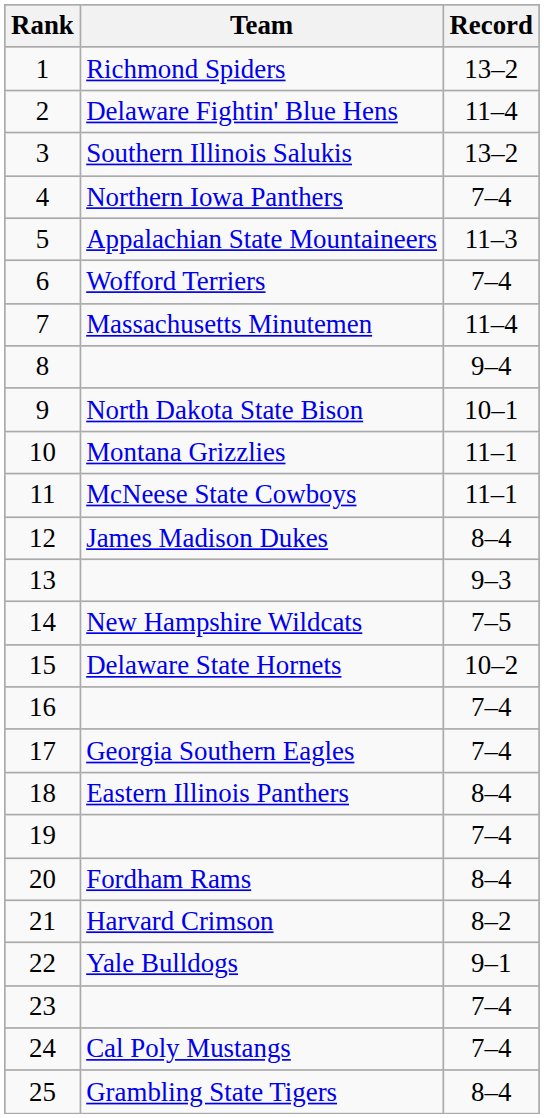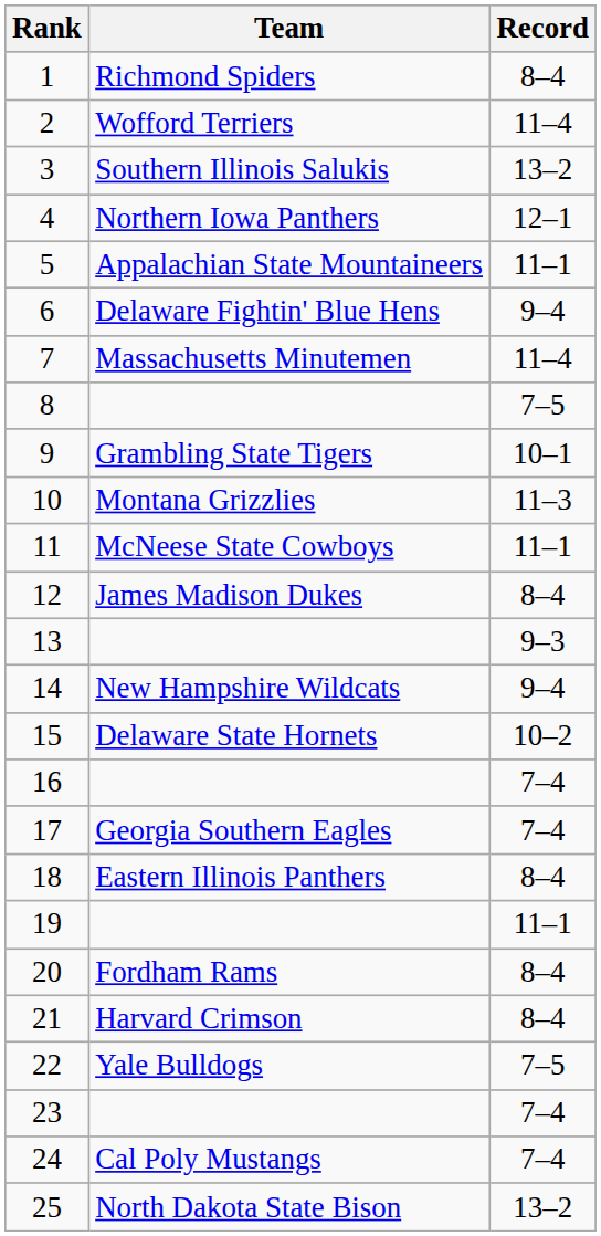 <table class="wikitable">
 <tr>
 <th>Rank</th>
 <th>Team</th>
 <th>Record</th>
 </tr>
 <tr>
 <td align="center">1</td>
 <td><a href='#'>Richmond Spiders</a></td>
-<td align="center">13–2</td>
+<td align="center">8–4</td>
 </tr>
 <tr>
 <td align="center">2</td>
-<td><a href='#'>Delaware Fightin' Blue Hens</a></td>
+<td><a href='#'>Wofford Terriers</a></td>
 <td align="center">11–4</td>
 </tr>
 <tr>
 <td align="center">3</td>
 <td><a href='#'>Southern Illinois Salukis</a></td>
 <td align="center">13–2</td>
 </tr>
 <tr>
 <td align="center">4</td>
 <td><a href='#'>Northern Iowa Panthers</a></td>
-<td align="center">7–4</td>
+<td align="center">12–1</td>
 </tr>
 <tr>
 <td align="center">5</td>
 <td><a href='#'>Appalachian State Mountaineers</a></td>
-<td align="center">11–3</td>
+<td align="center">11–1</td>
 </tr>
 <tr>
 <td align="center">6</td>
-<td><a href='#'>Wofford Terriers</a></td>
-<td align="center">7–4</td>
+<td><a href='#'>Delaware Fightin' Blue Hens</a></td>
+<td align="center">9–4</td>
 </tr>
 <tr>
 <td align="center">7</td>
 <td><a href='#'>Massachusetts Minutemen</a></td>
 <td align="center">11–4</td>
 </tr>
 <tr>
 <td align="center">8</td>
 <td></td>
-<td align="center">9–4</td>
+<td align="center">7–5</td>
 </tr>
 <tr>
 <td align="center">9</td>
-<td><a href='#'>North Dakota State Bison</a></td>
+<td><a href='#'>Grambling State Tigers</a></td>
 <td align="center">10–1</td>
 </tr>
 <tr>
 <td align="center">10</td>
 <td><a href='#'>Montana Grizzlies</a></td>
-<td align="center">11–1</td>
+<td align="center">11–3</td>
 </tr>
 <tr>
 <td align="center">11</td>
 <td><a href='#'>McNeese State Cowboys</a></td>
 <td align="center">11–1</td>
 </tr>
 <tr>
 <td align="center">12</td>
 <td><a href='#'>James Madison Dukes</a></td>
 <td align="center">8–4</td>
 </tr>
 <tr>
 <td align="center">13</td>
 <td></td>
 <td align="center">9–3</td>
 </tr>
 <tr>
 <td align="center">14</td>
 <td><a href='#'>New Hampshire Wildcats</a></td>
-<td align="center">7–5</td>
+<td align="center">9–4</td>
 </tr>
 <tr>
 <td align="center">15</td>
 <td><a href='#'>Delaware State Hornets</a></td>
 <td align="center">10–2</td>
 </tr>
 <tr>
 <td align="center">16</td>
 <td></td>
 <td align="center">7–4</td>
 </tr>
 <tr>
 <td align="center">17</td>
 <td><a href='#'>Georgia Southern Eagles</a></td>
 <td align="center">7–4</td>
 </tr>
 <tr>
 <td align="center">18</td>
 <td><a href='#'>Eastern Illinois Panthers</a></td>
 <td align="center">8–4</td>
 </tr>
 <tr>
 <td align="center">19</td>
 <td></td>
-<td align="center">7–4</td>
+<td align="center">11–1</td>
 </tr>
 <tr>
 <td align="center">20</td>
 <td><a href='#'>Fordham Rams</a></td>
 <td align="center">8–4</td>
 </tr>
 <tr>
 <td align="center">21</td>
 <td><a href='#'>Harvard Crimson</a></td>
-<td align="center">8–2</td>
+<td align="center">8–4</td>
 </tr>
 <tr>
 <td align="center">22</td>
 <td><a href='#'>Yale Bulldogs</a></td>
-<td align="center">9–1</td>
+<td align="center">7–5</td>
 </tr>
 <tr>
 <td align="center">23</td>
 <td></td>
 <td align="center">7–4</td>
 </tr>
 <tr>
 <td align="center">24</td>
 <td><a href='#'>Cal Poly Mustangs</a></td>
 <td align="center">7–4</td>
 </tr>
 <tr>
 <td align="center">25</td>
-<td><a href='#'>Grambling State Tigers</a></td>
-<td align="center">8–4</td>
+<td><a href='#'>North Dakota State Bison</a></td>
+<td align="center">13–2</td>
 </tr>
 </table>
